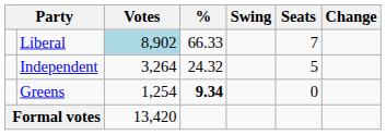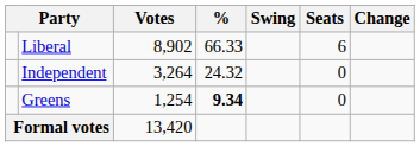 <table class="wikitable" style="text-align:right; margin-bottom:0">
 <tr>
 <th style="width:10px" colspan=3>Party</th>
 <th style="width:70px;">Votes</th>
 <th style="width:40px;">%</th>
 <th style="width:40px;">Swing</th>
 <th style="width:40px;">Seats</th>
 <th style="width:40px;">Change</th>
 </tr>
 <tr>
 <td> </td>
 <td style="text-align:left;" colspan="2"><a href='#'>Liberal</a></td>
-<td style="background: lightblue;">8,902</td>
+<td>8,902</td>
 <td>66.33</td>
 <td></td>
-<td>7</td>
+<td>6</td>
 <td></td>
 </tr>
 <tr>
 <td> </td>
 <td style="text-align:left;" colspan="2"><a href='#'>Independent</a></td>
 <td>3,264</td>
 <td>24.32</td>
 <td></td>
-<td>5</td>
+<td>0</td>
 <td></td>
 </tr>
 <tr>
 <td> </td>
 <td style="text-align:left;" colspan="2"><a href='#'>Greens</a></td>
 <td>1,254</td>
 <td><strong>9.34</strong></td>
 <td></td>
 <td>0</td>
 <td></td>
 </tr>
 <tr>
 <th colspan="3" rowspan="1"> Formal votes</th>
 <td>13,420</td>
 <td></td>
 <td></td>
 <td></td>
 <td></td>
 </tr>
 </table>
